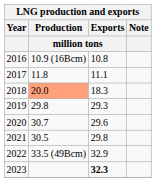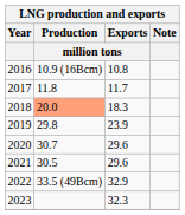 <table class="wikitable">
 <tr>
 <th colspan=4>LNG production and exports</th>
 </tr>
 <tr>
 <th>Year</th>
 <th>Production</th>
 <th>Exports</th>
 <th>Note</th>
 </tr>
 <tr>
 <th></th>
 <th colspan=2>million tons</th>
 <th></th>
 </tr>
 <tr>
 <td>2016</td>
 <td>10.9 (16Bcm)</td>
 <td>10.8</td>
 <td></td>
 </tr>
 <tr>
 <td>2017</td>
 <td>11.8</td>
-<td>11.1</td>
+<td>11.7</td>
 <td></td>
 </tr>
 <tr>
 <td>2018</td>
 <td style="background: lightsalmon;">20.0</td>
 <td>18.3</td>
 <td></td>
 </tr>
 <tr>
 <td>2019</td>
 <td>29.8</td>
-<td>29.3</td>
+<td>23.9</td>
 <td></td>
 </tr>
 <tr>
 <td>2020</td>
 <td>30.7</td>
 <td>29.6</td>
 <td></td>
 </tr>
 <tr>
 <td>2021</td>
 <td>30.5</td>
-<td>29.8</td>
+<td>29.6</td>
 <td></td>
 </tr>
 <tr>
 <td>2022</td>
 <td>33.5 (49Bcm)</td>
 <td>32.9</td>
 <td> </td>
 </tr>
 <tr>
 <td>2023</td>
 <td></td>
-<td><strong>32.3</strong></td>
+<td>32.3</td>
 <td></td>
 </tr>
 <tr>
 </tr>
 </table>
